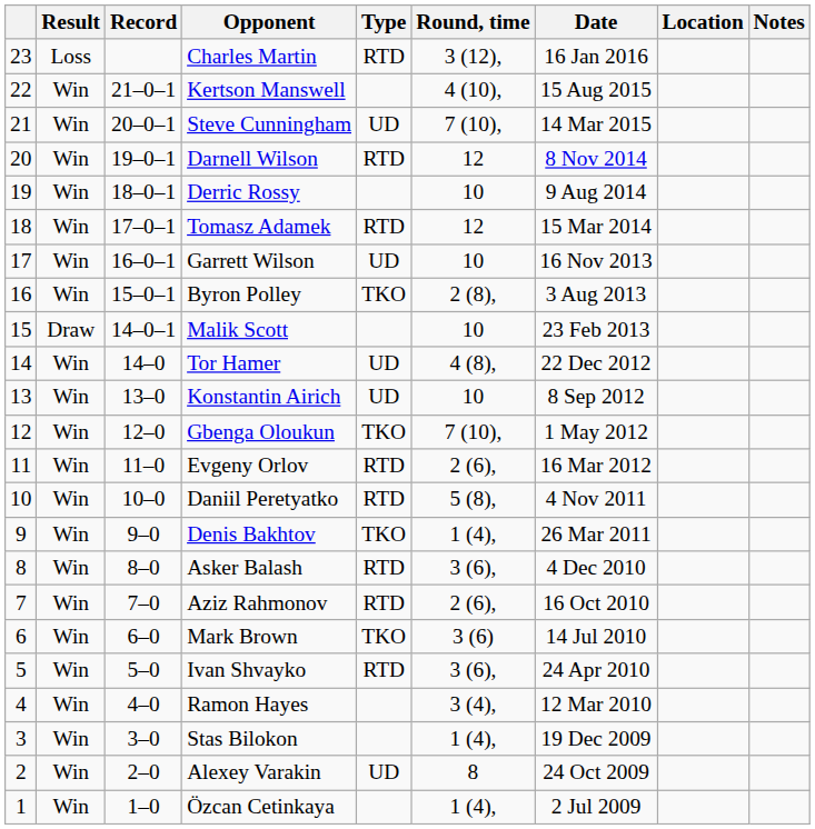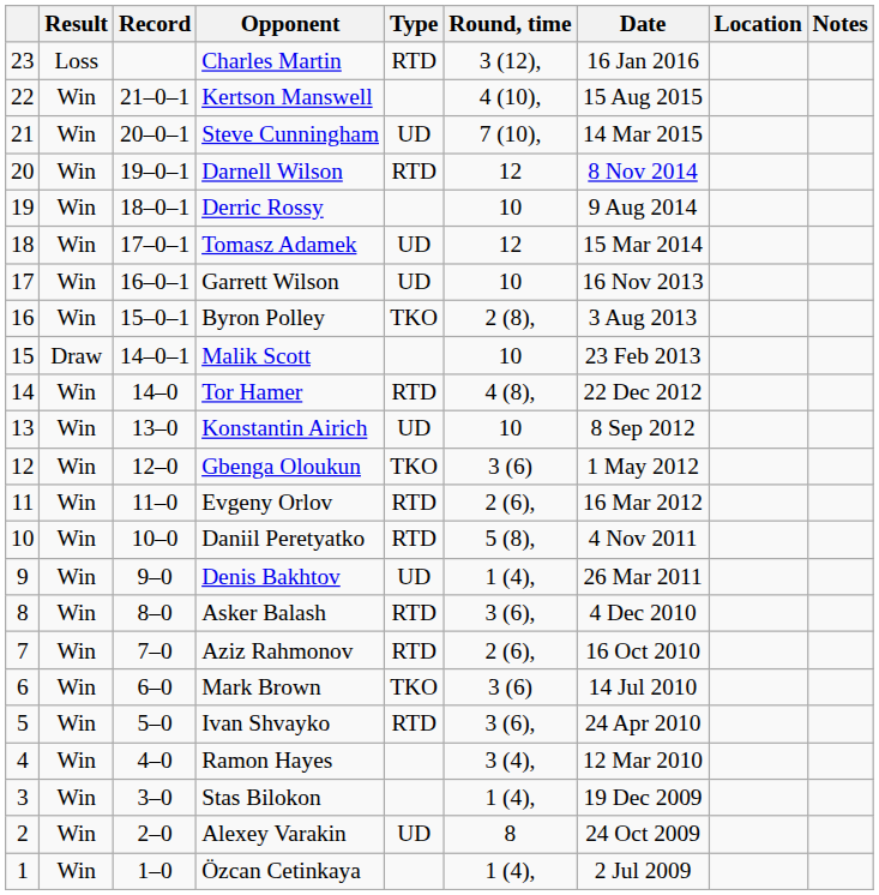 <table class="wikitable" style="text-align:center">
 <tr>
 <th></th>
 <th>Result</th>
 <th>Record</th>
 <th>Opponent</th>
 <th>Type</th>
 <th>Round, time</th>
 <th>Date</th>
 <th>Location</th>
 <th>Notes</th>
 </tr>
 <tr>
 <td>23</td>
 <td>Loss</td>
 <td></td>
 <td style="text-align:left;"><a href='#'>Charles Martin</a></td>
 <td>RTD</td>
 <td>3 (12), </td>
 <td>16 Jan 2016</td>
 <td style="text-align:left;"></td>
 <td style="text-align:left;"></td>
 </tr>
 <tr>
 <td>22</td>
 <td>Win</td>
 <td>21–0–1</td>
 <td style="text-align:left;"><a href='#'>Kertson Manswell</a></td>
 <td></td>
 <td>4 (10), </td>
 <td>15 Aug 2015</td>
 <td style="text-align:left;"></td>
 <td></td>
 </tr>
 <tr>
 <td>21</td>
 <td>Win</td>
 <td>20–0–1</td>
 <td style="text-align:left;"><a href='#'>Steve Cunningham</a></td>
 <td>UD</td>
 <td>7 (10), </td>
 <td>14 Mar 2015</td>
 <td style="text-align:left;"></td>
 <td style="text-align:left;"></td>
 </tr>
 <tr>
 <td>20</td>
 <td>Win</td>
 <td>19–0–1</td>
 <td style="text-align:left;"><a href='#'>Darnell Wilson</a></td>
 <td>RTD</td>
 <td>12</td>
 <td><a href='#'>8 Nov 2014</a></td>
 <td style="text-align:left;"></td>
 <td></td>
 </tr>
 <tr>
 <td>19</td>
 <td>Win</td>
 <td>18–0–1</td>
 <td style="text-align:left;"><a href='#'>Derric Rossy</a></td>
 <td></td>
 <td>10</td>
 <td>9 Aug 2014</td>
 <td style="text-align:left;"></td>
 <td></td>
 </tr>
 <tr>
 <td>18</td>
 <td>Win</td>
 <td>17–0–1</td>
 <td style="text-align:left;"><a href='#'>Tomasz Adamek</a></td>
-<td>RTD</td>
+<td>UD</td>
 <td>12</td>
 <td>15 Mar 2014</td>
 <td style="text-align:left;"></td>
 <td style="text-align:left;"></td>
 </tr>
 <tr>
 <td>17</td>
 <td>Win</td>
 <td>16–0–1</td>
 <td style="text-align:left;">Garrett Wilson</td>
 <td>UD</td>
 <td>10</td>
 <td>16 Nov 2013</td>
 <td style="text-align:left;"></td>
 <td></td>
 </tr>
 <tr>
 <td>16</td>
 <td>Win</td>
 <td>15–0–1</td>
 <td style="text-align:left;">Byron Polley</td>
 <td>TKO</td>
 <td>2 (8), </td>
 <td>3 Aug 2013</td>
 <td style="text-align:left;"></td>
 <td></td>
 </tr>
 <tr>
 <td>15</td>
 <td>Draw</td>
 <td>14–0–1</td>
 <td style="text-align:left;"><a href='#'>Malik Scott</a></td>
 <td></td>
 <td>10</td>
 <td>23 Feb 2013</td>
 <td style="text-align:left;"></td>
 <td></td>
 </tr>
 <tr>
 <td>14</td>
 <td>Win</td>
 <td>14–0</td>
 <td style="text-align:left;"><a href='#'>Tor Hamer</a></td>
-<td>UD</td>
+<td>RTD</td>
 <td>4 (8), </td>
 <td>22 Dec 2012</td>
 <td style="text-align:left;"></td>
 <td></td>
 </tr>
 <tr>
 <td>13</td>
 <td>Win</td>
 <td>13–0</td>
 <td style="text-align:left;"><a href='#'>Konstantin Airich</a></td>
 <td>UD</td>
 <td>10</td>
 <td>8 Sep 2012</td>
 <td style="text-align:left;"></td>
 <td style="text-align:left;"></td>
 </tr>
 <tr>
 <td>12</td>
 <td>Win</td>
 <td>12–0</td>
 <td style="text-align:left;"><a href='#'>Gbenga Oloukun</a></td>
 <td>TKO</td>
-<td>7 (10), </td>
+<td>3 (6)</td>
 <td>1 May 2012</td>
 <td style="text-align:left;"></td>
 <td></td>
 </tr>
 <tr>
 <td>11</td>
 <td>Win</td>
 <td>11–0</td>
 <td style="text-align:left;">Evgeny Orlov</td>
 <td>RTD</td>
 <td>2 (6), </td>
 <td>16 Mar 2012</td>
 <td style="text-align:left;"></td>
 <td></td>
 </tr>
 <tr>
 <td>10</td>
 <td>Win</td>
 <td>10–0</td>
 <td style="text-align:left;">Daniil Peretyatko</td>
 <td>RTD</td>
 <td>5 (8), </td>
 <td>4 Nov 2011</td>
 <td style="text-align:left;"></td>
 <td></td>
 </tr>
 <tr>
 <td>9</td>
 <td>Win</td>
 <td>9–0</td>
 <td style="text-align:left;"><a href='#'>Denis Bakhtov</a></td>
-<td>TKO</td>
+<td>UD</td>
 <td>1 (4), </td>
 <td>26 Mar 2011</td>
 <td style="text-align:left;"></td>
 <td></td>
 </tr>
 <tr>
 <td>8</td>
 <td>Win</td>
 <td>8–0</td>
 <td style="text-align:left;">Asker Balash</td>
 <td>RTD</td>
 <td>3 (6), </td>
 <td>4 Dec 2010</td>
 <td style="text-align:left;"></td>
 <td></td>
 </tr>
 <tr>
 <td>7</td>
 <td>Win</td>
 <td>7–0</td>
 <td style="text-align:left;">Aziz Rahmonov</td>
 <td>RTD</td>
 <td>2 (6), </td>
 <td>16 Oct 2010</td>
 <td style="text-align:left;"></td>
 <td></td>
 </tr>
 <tr>
 <td>6</td>
 <td>Win</td>
 <td>6–0</td>
 <td style="text-align:left;">Mark Brown</td>
 <td>TKO</td>
 <td>3 (6)</td>
 <td>14 Jul 2010</td>
 <td style="text-align:left;"></td>
 <td></td>
 </tr>
 <tr>
 <td>5</td>
 <td>Win</td>
 <td>5–0</td>
 <td style="text-align:left;">Ivan Shvayko</td>
 <td>RTD</td>
 <td>3 (6), </td>
 <td>24 Apr 2010</td>
 <td style="text-align:left;"></td>
 <td></td>
 </tr>
 <tr>
 <td>4</td>
 <td>Win</td>
 <td>4–0</td>
 <td style="text-align:left;">Ramon Hayes</td>
 <td></td>
 <td>3 (4), </td>
 <td>12 Mar 2010</td>
 <td style="text-align:left;"></td>
 <td></td>
 </tr>
 <tr>
 <td>3</td>
 <td>Win</td>
 <td>3–0</td>
 <td style="text-align:left;">Stas Bilokon</td>
 <td></td>
 <td>1 (4), </td>
 <td>19 Dec 2009</td>
 <td style="text-align:left;"></td>
 <td></td>
 </tr>
 <tr>
 <td>2</td>
 <td>Win</td>
 <td>2–0</td>
 <td style="text-align:left;">Alexey Varakin</td>
 <td>UD</td>
 <td>8</td>
 <td>24 Oct 2009</td>
 <td style="text-align:left;"></td>
 <td></td>
 </tr>
 <tr>
 <td>1</td>
 <td>Win</td>
 <td>1–0</td>
 <td style="text-align:left;">Özcan Cetinkaya</td>
 <td></td>
 <td>1 (4), </td>
 <td>2 Jul 2009</td>
 <td style="text-align:left;"></td>
 <td></td>
 </tr>
 </table>
